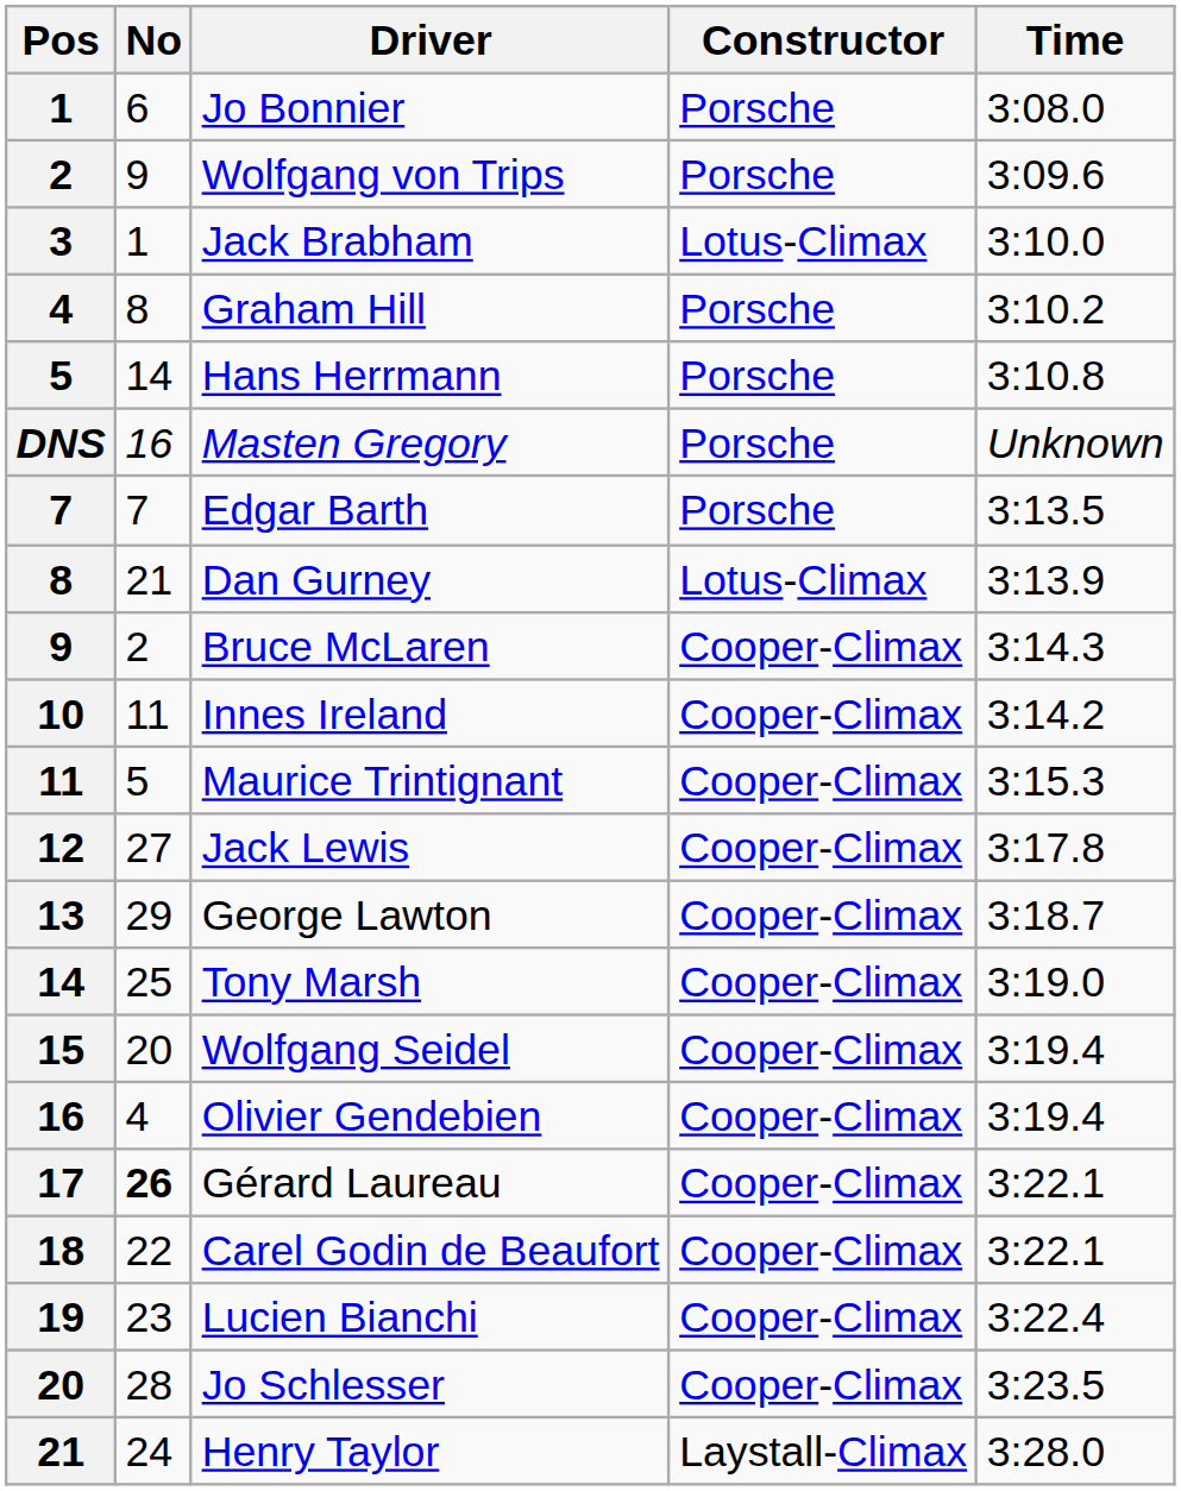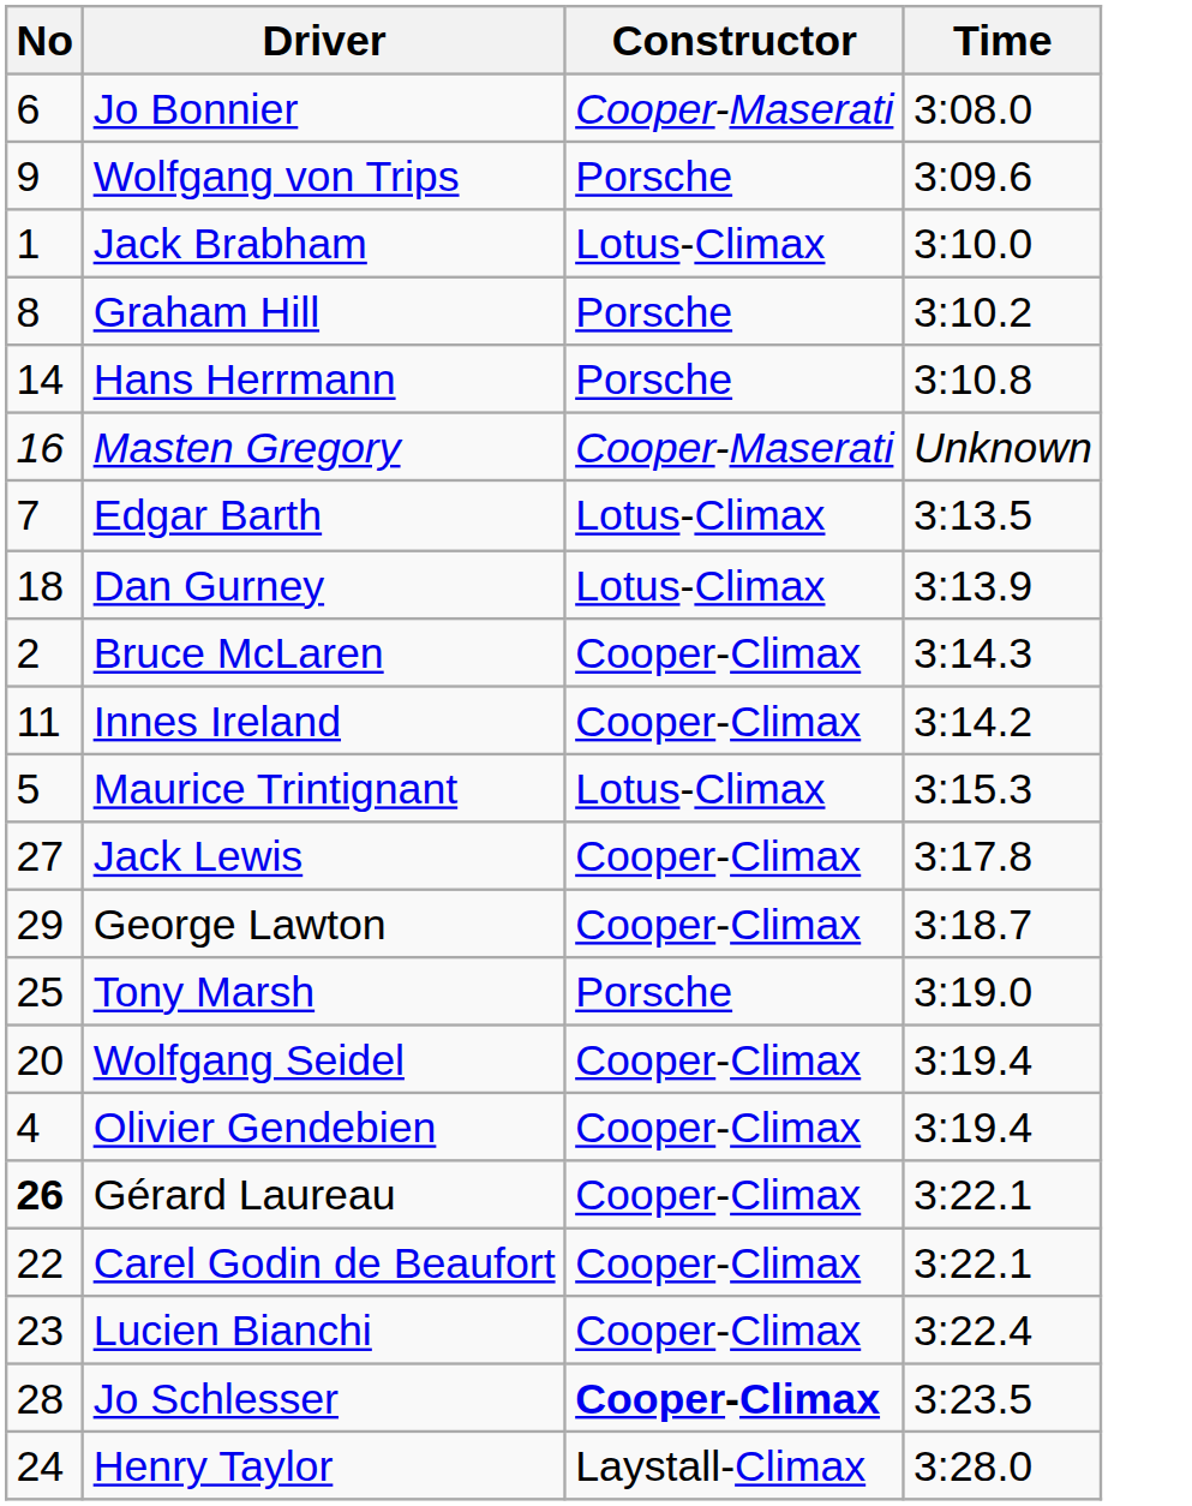 <table class="wikitable" style="font-size: 95%;">
 <tr>
-<th>Pos</th>
 <th>No</th>
 <th>Driver</th>
 <th>Constructor</th>
 <th>Time</th>
 </tr>
 <tr>
-<th>1</th>
 <td>6</td>
 <td> <a href='#'>Jo Bonnier</a></td>
-<td><a href='#'>Porsche</a></td>
+<td><em><a href='#'>Cooper</a>-<a href='#'>Maserati</a></em></td>
 <td>3:08.0</td>
 </tr>
 <tr>
-<th>2</th>
 <td>9</td>
 <td> <a href='#'>Wolfgang von Trips</a></td>
 <td><a href='#'>Porsche</a></td>
 <td>3:09.6</td>
 </tr>
 <tr>
-<th>3</th>
 <td>1</td>
 <td> <a href='#'>Jack Brabham</a></td>
 <td><a href='#'>Lotus</a>-<a href='#'>Climax</a></td>
 <td>3:10.0</td>
 </tr>
 <tr>
-<th>4</th>
 <td>8</td>
 <td> <a href='#'>Graham Hill</a></td>
 <td><a href='#'>Porsche</a></td>
 <td>3:10.2</td>
 </tr>
 <tr>
-<th>5</th>
 <td>14</td>
 <td> <a href='#'>Hans Herrmann</a></td>
 <td><a href='#'>Porsche</a></td>
 <td>3:10.8</td>
 </tr>
 <tr>
-<th><em>DNS</em></th>
 <td><em>16</em></td>
 <td> <em><a href='#'>Masten Gregory</a></em></td>
-<td><a href='#'>Porsche</a></td>
+<td><em><a href='#'>Cooper</a>-<a href='#'>Maserati</a></em></td>
 <td><em>Unknown</em></td>
 </tr>
 <tr>
-<th>7</th>
 <td>7</td>
 <td> <a href='#'>Edgar Barth</a></td>
-<td><a href='#'>Porsche</a></td>
+<td><a href='#'>Lotus</a>-<a href='#'>Climax</a></td>
 <td>3:13.5</td>
 </tr>
 <tr>
-<th>8</th>
-<td>21</td>
+<td>18</td>
 <td> <a href='#'>Dan Gurney</a></td>
 <td><a href='#'>Lotus</a>-<a href='#'>Climax</a></td>
 <td>3:13.9</td>
 </tr>
 <tr>
-<th>9</th>
 <td>2</td>
 <td> <a href='#'>Bruce McLaren</a></td>
 <td><a href='#'>Cooper</a>-<a href='#'>Climax</a></td>
 <td>3:14.3</td>
 </tr>
 <tr>
-<th>10</th>
 <td>11</td>
 <td> <a href='#'>Innes Ireland</a></td>
 <td><a href='#'>Cooper</a>-<a href='#'>Climax</a></td>
 <td>3:14.2</td>
 </tr>
 <tr>
-<th>11</th>
 <td>5</td>
 <td> <a href='#'>Maurice Trintignant</a></td>
-<td><a href='#'>Cooper</a>-<a href='#'>Climax</a></td>
+<td><a href='#'>Lotus</a>-<a href='#'>Climax</a></td>
 <td>3:15.3</td>
 </tr>
 <tr>
-<th>12</th>
 <td>27</td>
 <td> <a href='#'>Jack Lewis</a></td>
 <td><a href='#'>Cooper</a>-<a href='#'>Climax</a></td>
 <td>3:17.8</td>
 </tr>
 <tr>
-<th>13</th>
 <td>29</td>
 <td> George Lawton</td>
 <td><a href='#'>Cooper</a>-<a href='#'>Climax</a></td>
 <td>3:18.7</td>
 </tr>
 <tr>
-<th>14</th>
 <td>25</td>
 <td> <a href='#'>Tony Marsh</a></td>
-<td><a href='#'>Cooper</a>-<a href='#'>Climax</a></td>
+<td><a href='#'>Porsche</a></td>
 <td>3:19.0</td>
 </tr>
 <tr>
-<th>15</th>
 <td>20</td>
 <td> <a href='#'>Wolfgang Seidel</a></td>
 <td><a href='#'>Cooper</a>-<a href='#'>Climax</a></td>
 <td>3:19.4</td>
 </tr>
 <tr>
-<th>16</th>
 <td>4</td>
 <td> <a href='#'>Olivier Gendebien</a></td>
 <td><a href='#'>Cooper</a>-<a href='#'>Climax</a></td>
 <td>3:19.4</td>
 </tr>
 <tr>
-<th>17</th>
 <td><strong>26</strong></td>
 <td> Gérard Laureau</td>
 <td><a href='#'>Cooper</a>-<a href='#'>Climax</a></td>
 <td>3:22.1</td>
 </tr>
 <tr>
-<th>18</th>
 <td>22</td>
 <td> <a href='#'>Carel Godin de Beaufort</a></td>
 <td><a href='#'>Cooper</a>-<a href='#'>Climax</a></td>
 <td>3:22.1</td>
 </tr>
 <tr>
-<th>19</th>
 <td>23</td>
 <td> <a href='#'>Lucien Bianchi</a></td>
 <td><a href='#'>Cooper</a>-<a href='#'>Climax</a></td>
 <td>3:22.4</td>
 </tr>
 <tr>
-<th>20</th>
 <td>28</td>
 <td> <a href='#'>Jo Schlesser</a></td>
-<td><a href='#'>Cooper</a>-<a href='#'>Climax</a></td>
+<td><strong><a href='#'>Cooper</a>-<a href='#'>Climax</a></strong></td>
 <td>3:23.5</td>
 </tr>
 <tr>
-<th>21</th>
 <td>24</td>
 <td> <a href='#'>Henry Taylor</a></td>
 <td>Laystall-<a href='#'>Climax</a></td>
 <td>3:28.0</td>
 </tr>
 </table>
